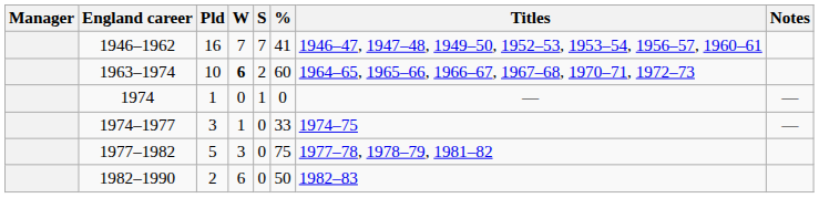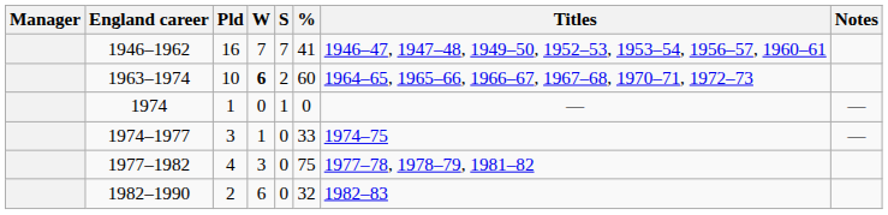 <table class="wikitable sortable plainrowheaders" style="text-align:center;">
 <tr>
 <th scope=col>Manager</th>
 <th scope=col>England career</th>
 <th scope=col>Pld</th>
 <th scope=col>W</th>
 <th scope=col>S</th>
 <th scope=col>%</th>
 <th>Titles</th>
 <th class=unsortable scope=col>Notes</th>
 </tr>
 <tr>
 <th scope=row style="text-align: left;"></th>
 <td>1946–1962</td>
 <td>16</td>
 <td>7</td>
 <td>7</td>
 <td>41</td>
 <td style="text-align: left;"><a href='#'>1946–47</a>, <a href='#'>1947–48</a>, <a href='#'>1949–50</a>, <a href='#'>1952–53</a>, <a href='#'>1953–54</a>, <a href='#'>1956–57</a>, <a href='#'>1960–61</a></td>
 <td></td>
 </tr>
 <tr>
 <th scope=row style="text-align: left;"></th>
 <td>1963–1974</td>
 <td>10</td>
 <td><strong>6</strong></td>
 <td>2</td>
 <td>60</td>
 <td style="text-align: left;"><a href='#'>1964–65</a>, <a href='#'>1965–66</a>, <a href='#'>1966–67</a>, <a href='#'>1967–68</a>, <a href='#'>1970–71</a>, <a href='#'>1972–73</a></td>
 <td></td>
 </tr>
 <tr>
 <th scope=row style="text-align: left;"></th>
 <td>1974</td>
 <td>1</td>
 <td>0</td>
 <td>1</td>
 <td>0</td>
 <td>—</td>
 <td>—</td>
 </tr>
 <tr>
 <th scope=row style="text-align: left;"></th>
 <td>1974–1977</td>
 <td>3</td>
 <td>1</td>
 <td>0</td>
 <td>33</td>
 <td style="text-align: left;"><a href='#'>1974–75</a></td>
 <td>—</td>
 </tr>
 <tr>
 <th scope=row style="text-align: left;"></th>
 <td>1977–1982</td>
-<td>5</td>
+<td>4</td>
 <td>3</td>
 <td>0</td>
 <td>75</td>
 <td style="text-align: left;"><a href='#'>1977–78</a>, <a href='#'>1978–79</a>, <a href='#'>1981–82</a></td>
 <td></td>
 </tr>
 <tr>
 <th scope=row style="text-align: left;"></th>
 <td>1982–1990</td>
 <td>2</td>
 <td>6</td>
 <td>0</td>
-<td>50</td>
+<td>32</td>
 <td style="text-align: left;"><a href='#'>1982–83</a></td>
 <td></td>
 </tr>
 </table>
